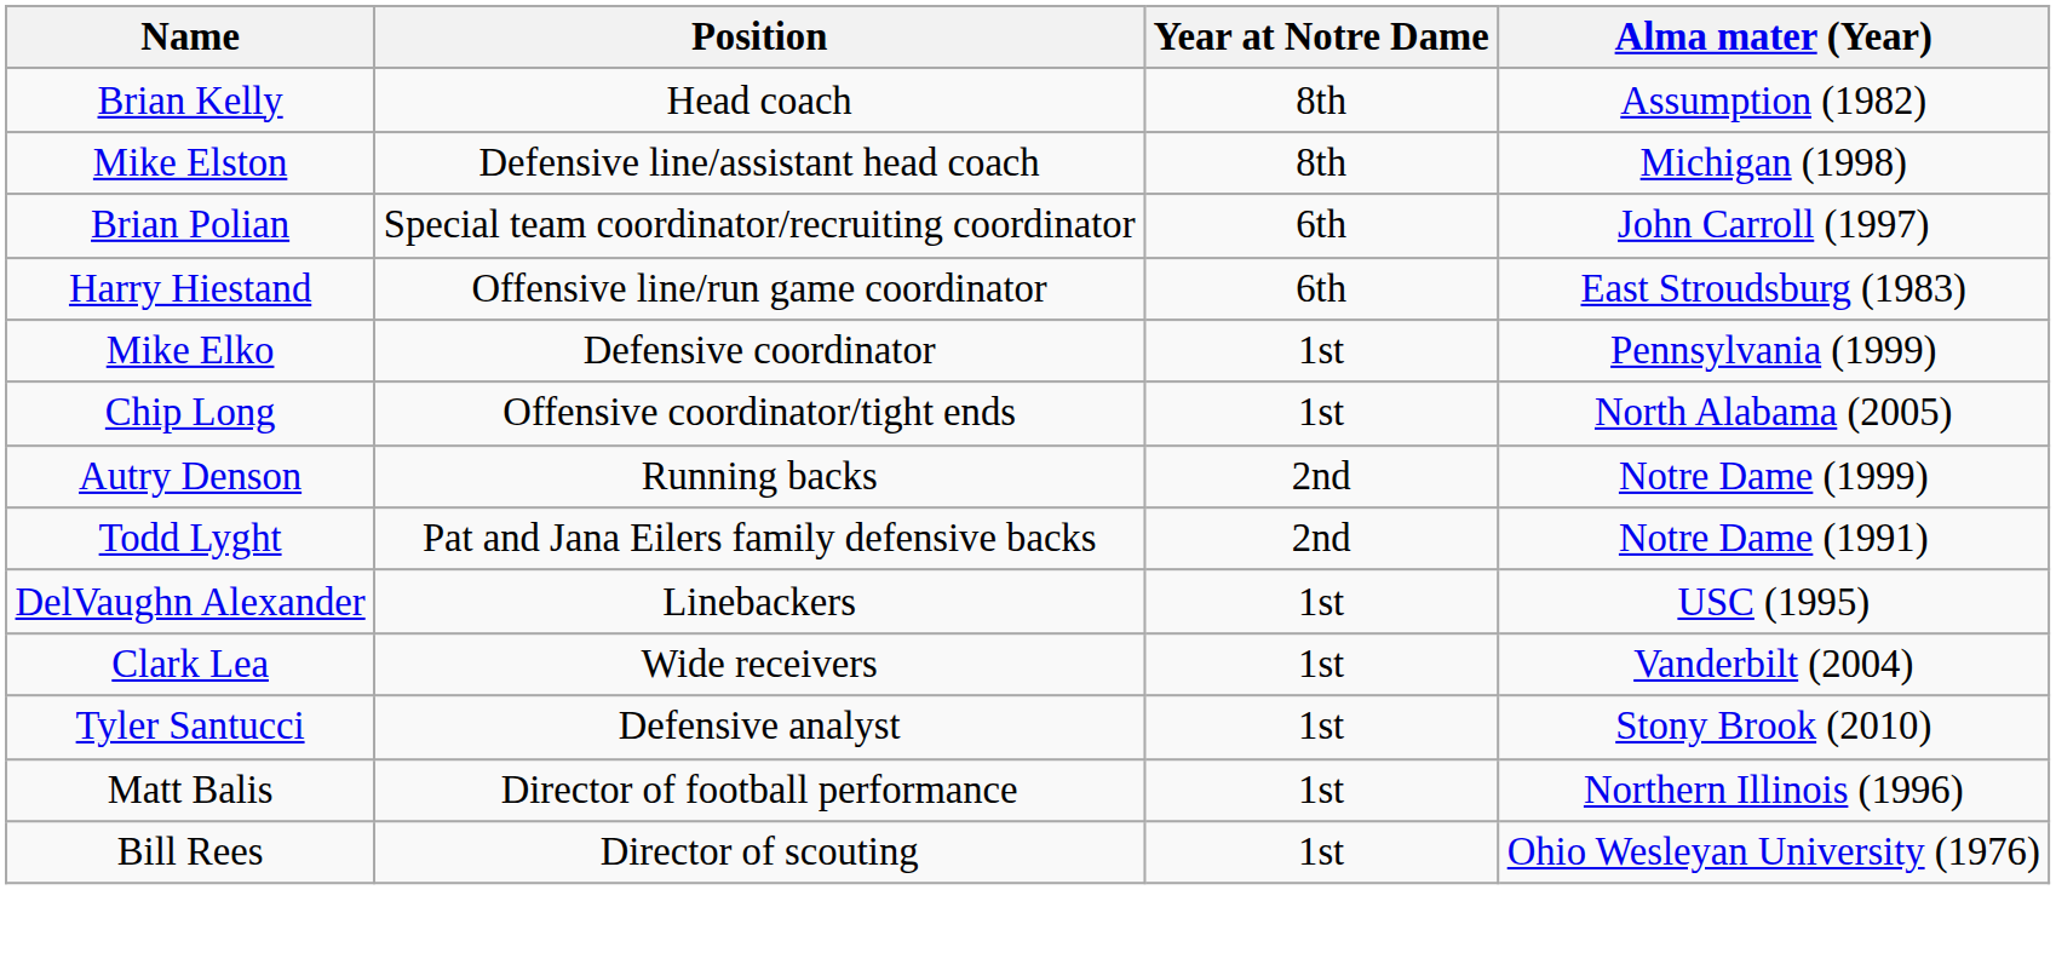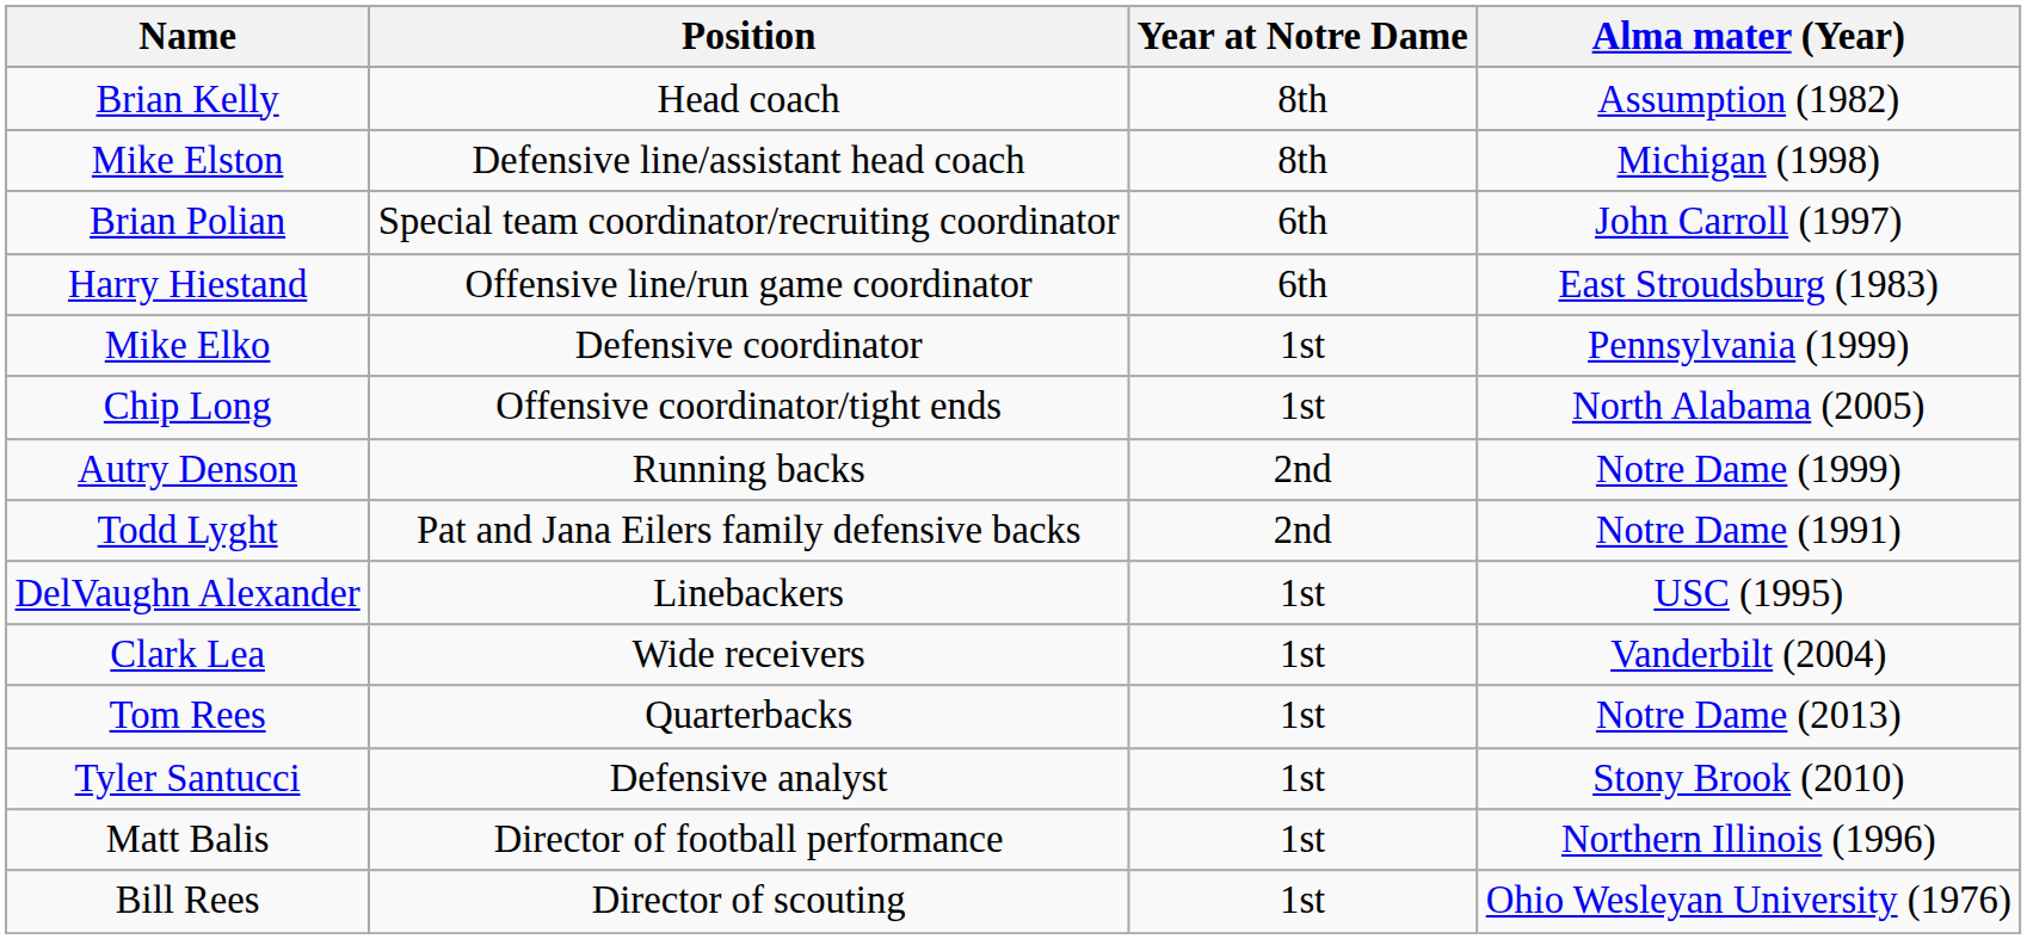 <table class="wikitable">
 <tr>
 <th>Name</th>
 <th>Position</th>
 <th>Year at Notre Dame</th>
 <th><a href='#'>Alma mater</a> (Year)</th>
 </tr>
 <tr style="text-align:center;">
 <td><a href='#'>Brian Kelly</a></td>
 <td>Head coach</td>
 <td>8th</td>
 <td><a href='#'>Assumption</a> (1982)</td>
 </tr>
 <tr style="text-align:center;">
 <td><a href='#'>Mike Elston</a></td>
 <td>Defensive line/assistant head coach</td>
 <td>8th</td>
 <td><a href='#'>Michigan</a> (1998)</td>
 </tr>
 <tr style="text-align:center;">
 <td><a href='#'>Brian Polian</a></td>
 <td>Special team coordinator/recruiting coordinator</td>
 <td>6th</td>
 <td><a href='#'>John Carroll</a> (1997)</td>
 </tr>
 <tr style="text-align:center;">
 <td><a href='#'>Harry Hiestand</a></td>
 <td>Offensive line/run game coordinator</td>
 <td>6th</td>
 <td><a href='#'>East Stroudsburg</a> (1983)</td>
 </tr>
 <tr style="text-align:center;">
 <td><a href='#'>Mike Elko</a></td>
 <td>Defensive coordinator</td>
 <td>1st</td>
 <td><a href='#'>Pennsylvania</a> (1999)</td>
 </tr>
 <tr style="text-align:center;">
 <td><a href='#'>Chip Long</a></td>
 <td>Offensive coordinator/tight ends</td>
 <td>1st</td>
 <td><a href='#'>North Alabama</a> (2005)</td>
 </tr>
 <tr style="text-align:center;">
 <td><a href='#'>Autry Denson</a></td>
 <td>Running backs</td>
 <td>2nd</td>
 <td><a href='#'>Notre Dame</a> (1999)</td>
 </tr>
 <tr style="text-align:center;">
 <td><a href='#'>Todd Lyght</a></td>
 <td>Pat and Jana Eilers family defensive backs</td>
 <td>2nd</td>
 <td><a href='#'>Notre Dame</a> (1991)</td>
 </tr>
 <tr style="text-align:center;">
 <td><a href='#'>DelVaughn Alexander</a></td>
 <td>Linebackers</td>
 <td>1st</td>
 <td><a href='#'>USC</a> (1995)</td>
 </tr>
 <tr style="text-align:center;">
 <td><a href='#'>Clark Lea</a></td>
 <td>Wide receivers</td>
 <td>1st</td>
 <td><a href='#'>Vanderbilt</a> (2004)</td>
 </tr>
 <tr style="text-align:center;">
+<td><a href='#'>Tom Rees</a></td>
+<td>Quarterbacks</td>
+<td>1st</td>
+<td><a href='#'>Notre Dame</a> (2013)</td>
+</tr>
+<tr style="text-align:center;">
 <td><a href='#'>Tyler Santucci</a></td>
 <td>Defensive analyst</td>
 <td>1st</td>
 <td><a href='#'>Stony Brook</a> (2010)</td>
 </tr>
 <tr style="text-align:center;">
 <td>Matt Balis</td>
 <td>Director of football performance</td>
 <td>1st</td>
 <td><a href='#'>Northern Illinois</a> (1996)</td>
 </tr>
 <tr style="text-align:center;">
 <td>Bill Rees</td>
 <td>Director of scouting</td>
 <td>1st</td>
 <td><a href='#'>Ohio Wesleyan University</a> (1976)</td>
 </tr>
 </table>
